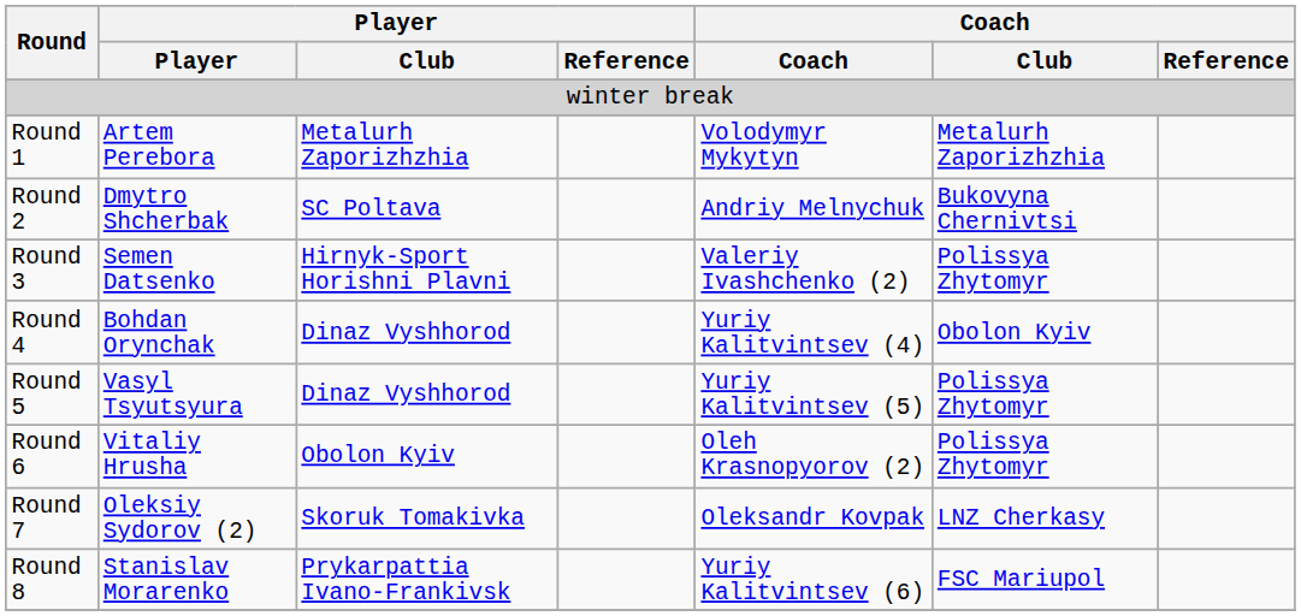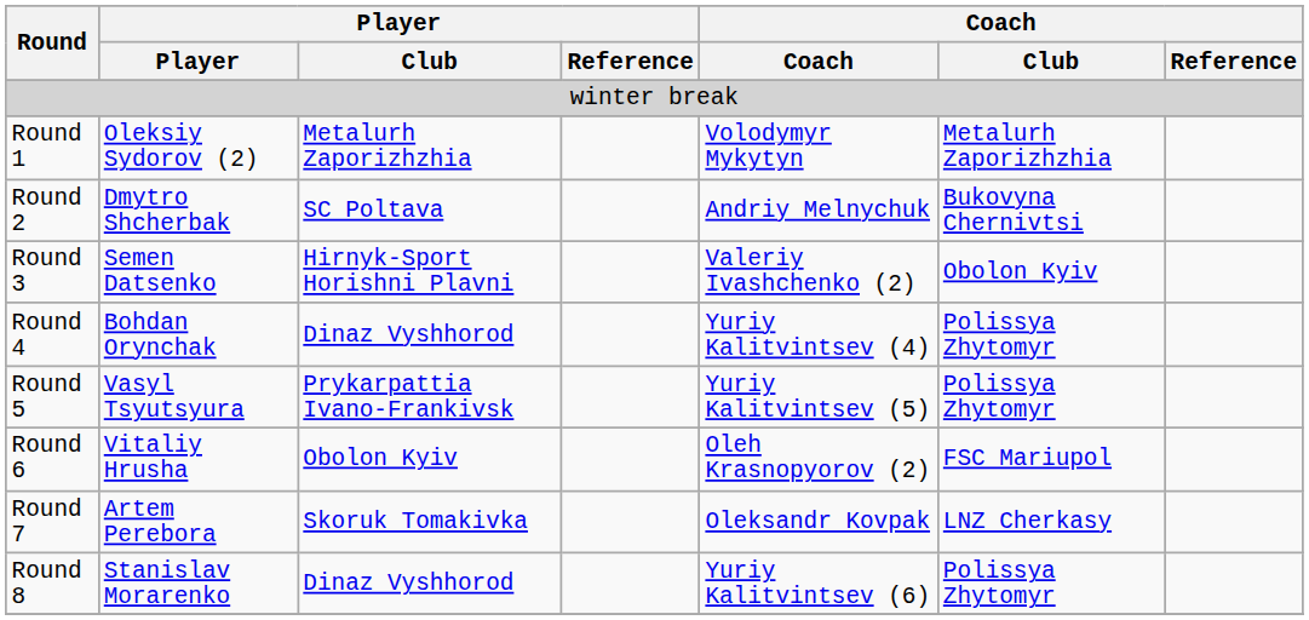 <table class="wikitable collapsible autocollapse" style="text-align:left; font-size:85%">
 <tr>
 <th rowspan="2">Round</th>
 <th colspan="3">Player</th>
 <th colspan="3">Coach</th>
 </tr>
 <tr>
 <th>Player</th>
 <th>Club</th>
 <th>Reference</th>
 <th>Coach</th>
 <th>Club</th>
 <th>Reference</th>
 </tr>
 <tr>
 <td colspan=7 align=center bgcolor=lightgrey>winter break</td>
 </tr>
 <tr>
 <td>Round 1</td>
-<td> <a href='#'>Artem Perebora</a></td>
+<td> <a href='#'>Oleksiy Sydorov</a> (2)</td>
 <td><a href='#'>Metalurh Zaporizhzhia</a></td>
 <td align=center></td>
 <td> <a href='#'>Volodymyr Mykytyn</a></td>
 <td><a href='#'>Metalurh Zaporizhzhia</a></td>
 <td align=center></td>
 </tr>
 <tr>
 <td>Round 2</td>
 <td> <a href='#'>Dmytro Shcherbak</a></td>
 <td><a href='#'>SC Poltava</a></td>
 <td align=center></td>
 <td> <a href='#'>Andriy Melnychuk</a></td>
 <td><a href='#'>Bukovyna Chernivtsi</a></td>
 <td align=center></td>
 </tr>
 <tr>
 <td>Round 3</td>
 <td> <a href='#'>Semen Datsenko</a></td>
 <td><a href='#'>Hirnyk-Sport Horishni Plavni</a></td>
 <td align=center></td>
 <td> <a href='#'>Valeriy Ivashchenko</a> (2)</td>
-<td><a href='#'>Polissya Zhytomyr</a></td>
+<td><a href='#'>Obolon Kyiv</a></td>
 <td align=center></td>
 </tr>
 <tr>
 <td>Round 4</td>
 <td> <a href='#'>Bohdan Orynchak</a></td>
 <td><a href='#'>Dinaz Vyshhorod</a></td>
 <td align=center></td>
 <td> <a href='#'>Yuriy Kalitvintsev</a> (4)</td>
-<td><a href='#'>Obolon Kyiv</a></td>
+<td><a href='#'>Polissya Zhytomyr</a></td>
 <td align=center></td>
 </tr>
 <tr>
 <td>Round 5</td>
 <td> <a href='#'>Vasyl Tsyutsyura</a></td>
-<td><a href='#'>Dinaz Vyshhorod</a></td>
+<td><a href='#'>Prykarpattia Ivano-Frankivsk</a></td>
 <td align=center></td>
 <td> <a href='#'>Yuriy Kalitvintsev</a> (5)</td>
 <td><a href='#'>Polissya Zhytomyr</a></td>
 <td align=center></td>
 </tr>
 <tr>
 <td>Round 6</td>
 <td> <a href='#'>Vitaliy Hrusha</a></td>
 <td><a href='#'>Obolon Kyiv</a></td>
 <td align=center></td>
 <td> <a href='#'>Oleh Krasnopyorov</a> (2)</td>
-<td><a href='#'>Polissya Zhytomyr</a></td>
+<td><a href='#'>FSC Mariupol</a></td>
 <td align=center></td>
 </tr>
 <tr>
 <td>Round 7</td>
-<td> <a href='#'>Oleksiy Sydorov</a> (2)</td>
+<td> <a href='#'>Artem Perebora</a></td>
 <td><a href='#'>Skoruk Tomakivka</a></td>
 <td align=center></td>
 <td> <a href='#'>Oleksandr Kovpak</a></td>
 <td><a href='#'>LNZ Cherkasy</a></td>
 <td align=center></td>
 </tr>
 <tr>
 <td>Round 8</td>
 <td> <a href='#'>Stanislav Morarenko</a></td>
-<td><a href='#'>Prykarpattia Ivano-Frankivsk</a></td>
+<td><a href='#'>Dinaz Vyshhorod</a></td>
 <td align=center></td>
 <td> <a href='#'>Yuriy Kalitvintsev</a> (6)</td>
-<td><a href='#'>FSC Mariupol</a></td>
+<td><a href='#'>Polissya Zhytomyr</a></td>
 <td align=center></td>
 </tr>
 <tr>
 </tr>
 </table>
